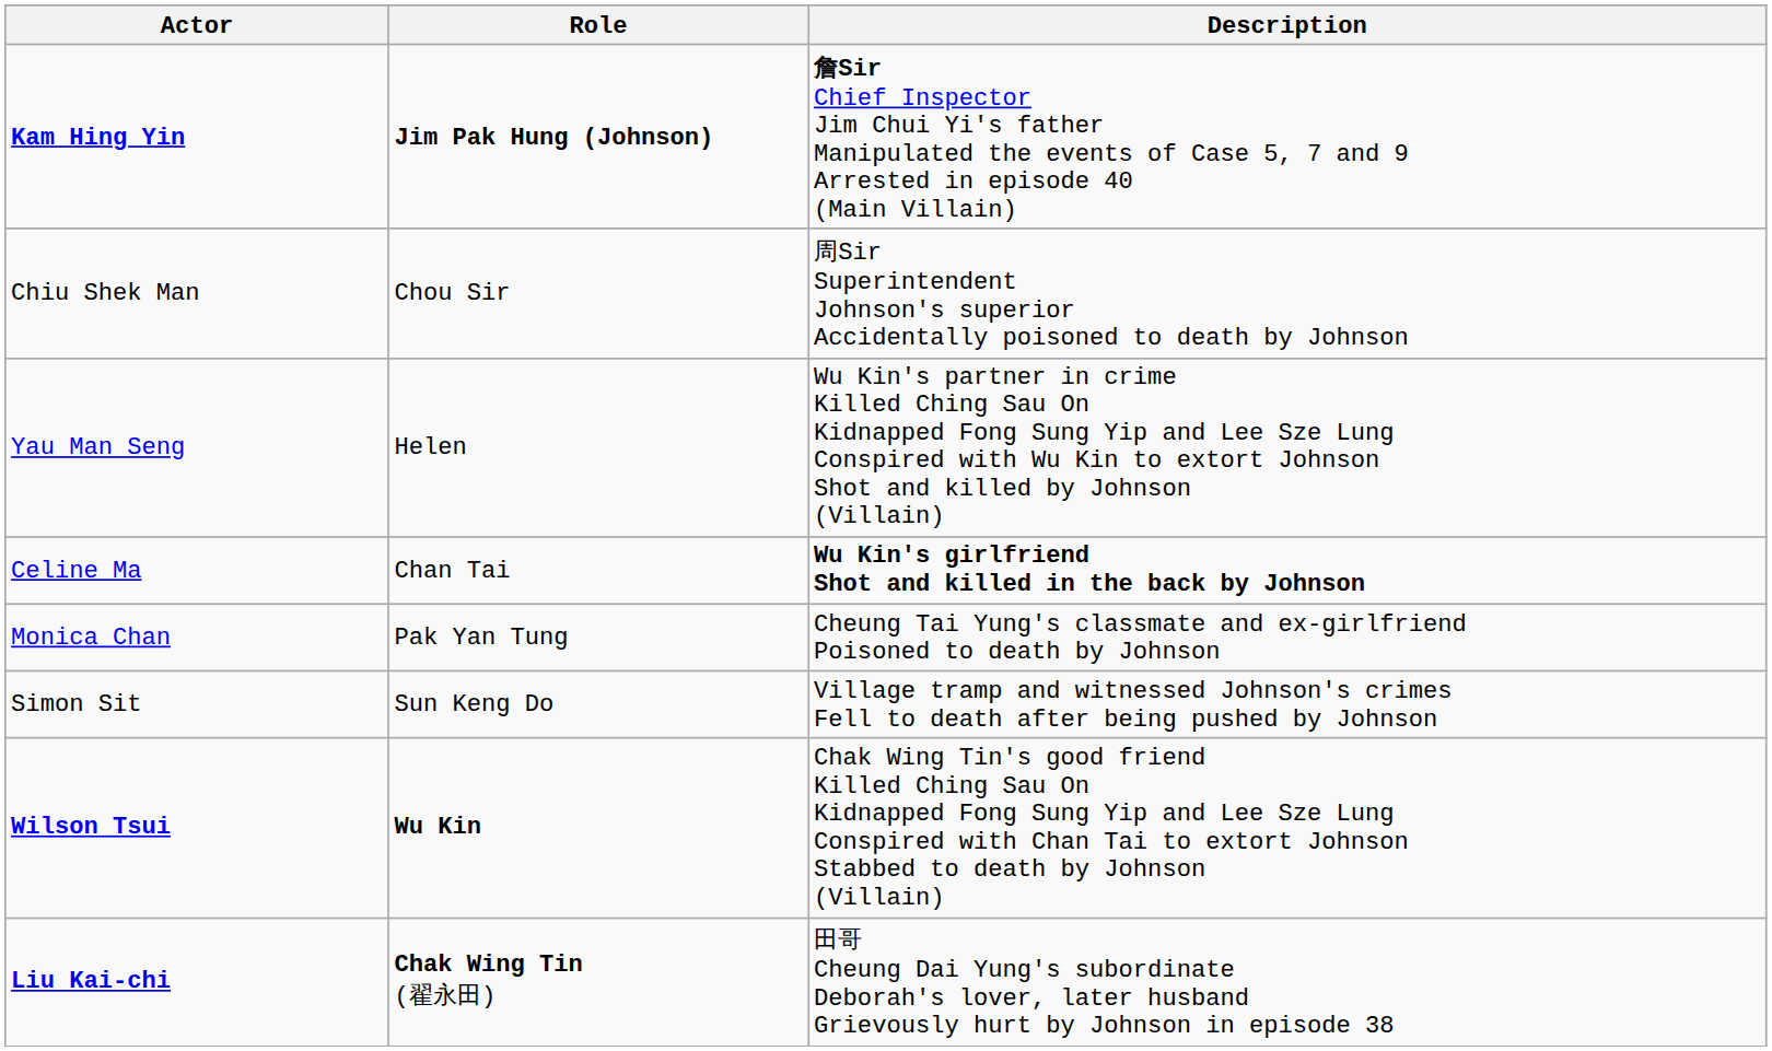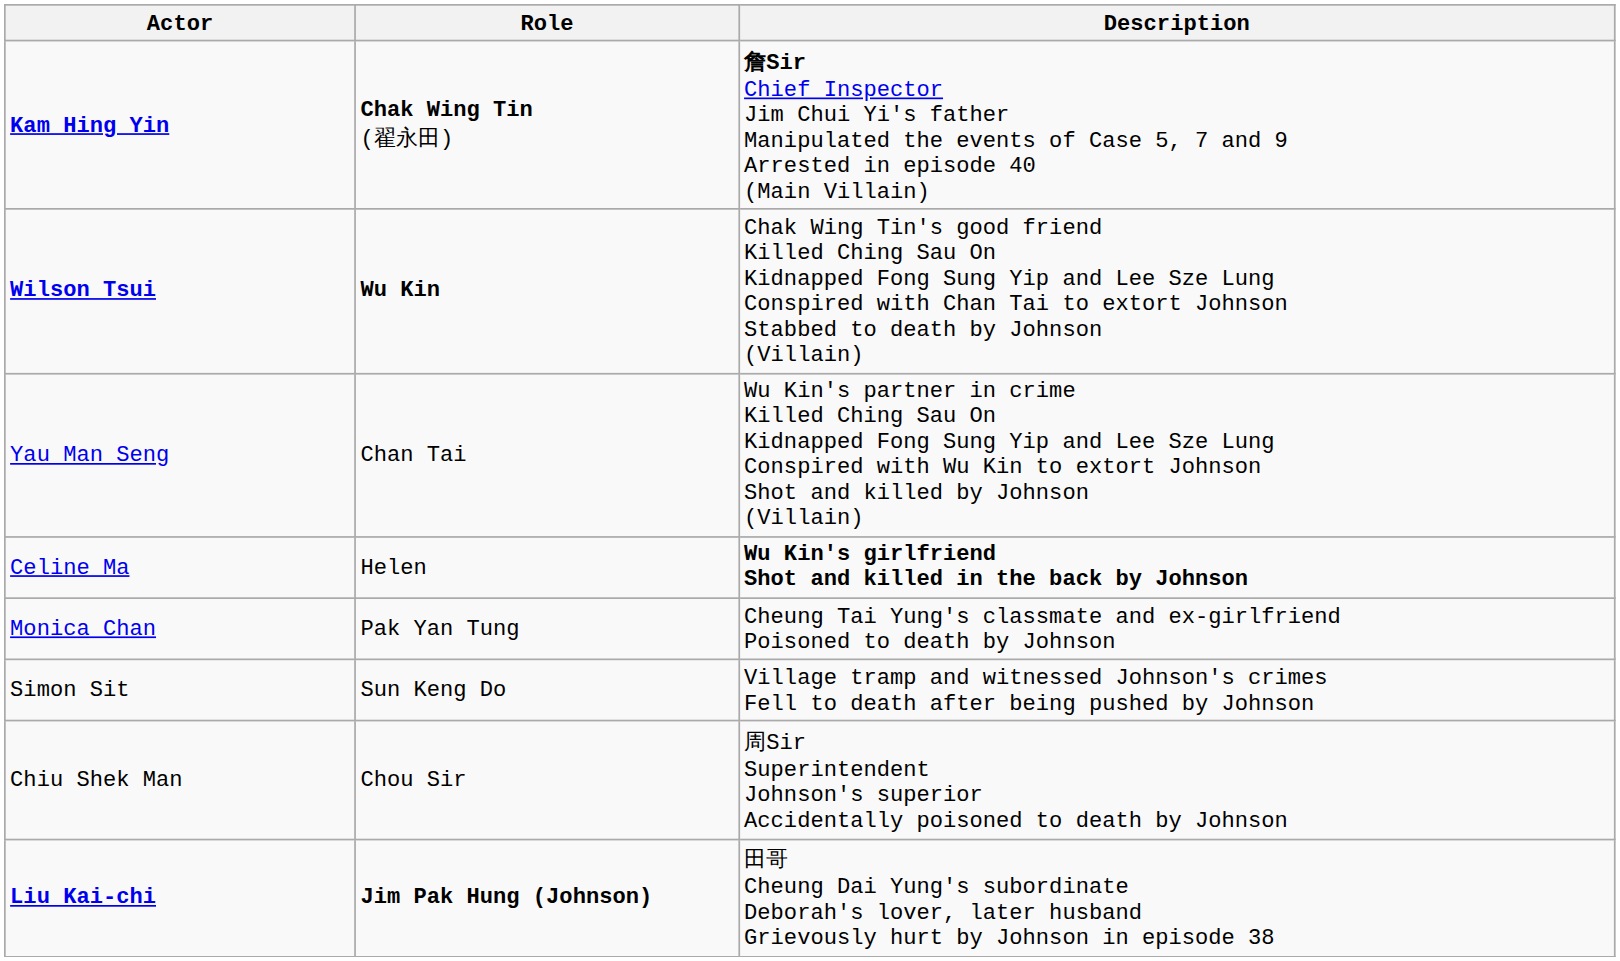 <table class="wikitable" width="75%">
 <tr>
 <th style="width:6%">Actor</th>
 <th style="width:6%">Role</th>
 <th style="width:15%">Description</th>
 </tr>
 <tr>
 <td><strong><a href='#'>Kam Hing Yin</a></strong></td>
-<td><strong>Jim Pak Hung (Johnson)</strong></td>
+<td><strong>Chak Wing Tin</strong><br>(翟永田)</td>
 <td><strong>詹Sir</strong><br><a href='#'>Chief Inspector</a><br>Jim Chui Yi's father<br>Manipulated the events of Case 5, 7 and 9<br>Arrested in episode 40<br>(Main Villain)</td>
 </tr>
 <tr>
-<td>Chiu Shek Man</td>
-<td>Chou Sir</td>
-<td>周Sir<br>Superintendent<br>Johnson's superior <br>Accidentally poisoned to death  by Johnson</td>
+<td><strong><a href='#'>Wilson Tsui</a></strong></td>
+<td><strong>Wu Kin</strong></td>
+<td>Chak Wing Tin's good friend<br>Killed Ching Sau On<br>Kidnapped Fong Sung Yip and Lee Sze Lung<br>Conspired with Chan Tai to extort Johnson<br>Stabbed to death by Johnson<br>(Villain)</td>
 </tr>
 <tr>
 <td><a href='#'>Yau Man Seng</a></td>
-<td>Helen</td>
+<td>Chan Tai</td>
 <td>Wu Kin's partner in crime<br>Killed Ching Sau On<br>Kidnapped Fong Sung Yip and Lee Sze Lung<br>Conspired with Wu Kin to extort Johnson<br>Shot and killed by Johnson<br>(Villain)</td>
 </tr>
 <tr>
 <td><a href='#'>Celine Ma</a></td>
-<td>Chan Tai</td>
+<td>Helen</td>
 <td><strong>Wu Kin's girlfriend<br>Shot and killed in the back by Johnson</strong></td>
 </tr>
 <tr>
 <td><a href='#'>Monica Chan</a></td>
 <td>Pak Yan Tung</td>
 <td>Cheung Tai Yung's classmate and ex-girlfriend<br>Poisoned to death by Johnson</td>
 </tr>
 <tr>
 <td>Simon Sit</td>
 <td>Sun Keng Do</td>
 <td>Village tramp and witnessed Johnson's crimes<br>Fell to death after being pushed by Johnson</td>
 </tr>
 <tr>
-<td><strong><a href='#'>Wilson Tsui</a></strong></td>
-<td><strong>Wu Kin</strong></td>
-<td>Chak Wing Tin's good friend<br>Killed Ching Sau On<br>Kidnapped Fong Sung Yip and Lee Sze Lung<br>Conspired with Chan Tai to extort Johnson<br>Stabbed to death by Johnson<br>(Villain)</td>
+<td>Chiu Shek Man</td>
+<td>Chou Sir</td>
+<td>周Sir<br>Superintendent<br>Johnson's superior <br>Accidentally poisoned to death  by Johnson</td>
 </tr>
 <tr>
 <td><strong><a href='#'>Liu Kai-chi</a></strong></td>
-<td><strong>Chak Wing Tin</strong><br>(翟永田)</td>
+<td><strong>Jim Pak Hung (Johnson)</strong></td>
 <td>田哥<br>Cheung Dai Yung's subordinate<br>Deborah's lover, later husband<br>Grievously hurt by Johnson in episode 38</td>
 </tr>
 </table>
